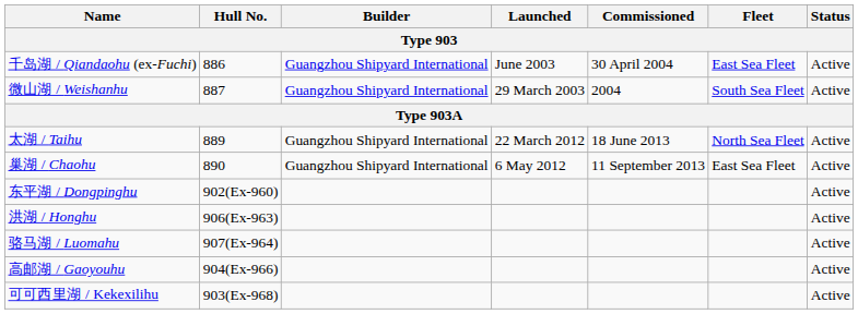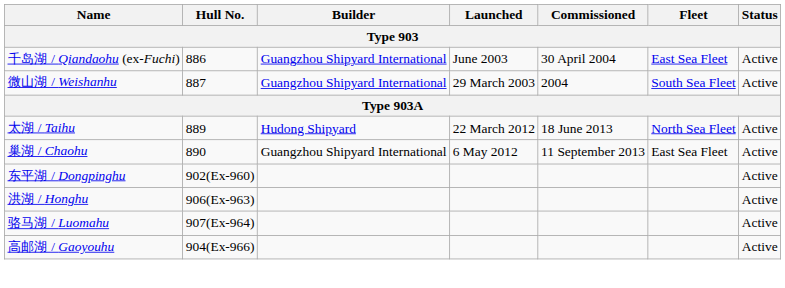 <table class="wikitable">
 <tr>
 <th>Name</th>
 <th>Hull No.</th>
 <th>Builder</th>
 <th>Launched</th>
 <th>Commissioned</th>
 <th>Fleet</th>
 <th>Status</th>
 </tr>
 <tr>
 <th colspan=7><strong>Type 903</strong></th>
 </tr>
 <tr>
 <td><a href='#'>千岛湖 / <em>Qiandaohu</em></a> (ex-<em>Fuchi</em>)</td>
 <td>886</td>
 <td><a href='#'>Guangzhou Shipyard International</a></td>
 <td>June 2003</td>
 <td>30 April 2004</td>
 <td><a href='#'>East Sea Fleet</a></td>
 <td>Active</td>
 </tr>
 <tr>
 <td><a href='#'>微山湖 / <em>Weishanhu</em></a></td>
 <td>887</td>
 <td><a href='#'>Guangzhou Shipyard International</a></td>
 <td>29 March 2003</td>
 <td>2004</td>
 <td><a href='#'>South Sea Fleet</a></td>
 <td>Active</td>
 </tr>
 <tr>
 <th colspan=7><strong>Type 903A</strong></th>
 </tr>
 <tr>
 <td><a href='#'>太湖 / <em>Taihu</em></a></td>
 <td>889</td>
-<td>Guangzhou Shipyard International</td>
+<td><a href='#'>Hudong Shipyard</a></td>
 <td>22 March 2012</td>
 <td>18 June 2013</td>
 <td><a href='#'>North Sea Fleet</a></td>
 <td>Active</td>
 </tr>
 <tr>
 <td><a href='#'>巢湖 / <em>Chaohu</em></a></td>
 <td>890</td>
 <td>Guangzhou Shipyard International</td>
 <td>6 May 2012</td>
 <td>11 September 2013</td>
 <td>East Sea Fleet</td>
 <td>Active</td>
 </tr>
 <tr>
 <td><a href='#'>东平湖 / <em>Dongpinghu</em></a></td>
 <td>902(Ex-960)</td>
 <td></td>
 <td></td>
 <td></td>
 <td></td>
 <td>Active</td>
 </tr>
 <tr>
 <td><a href='#'>洪湖 / <em>Honghu</em></a></td>
 <td>906(Ex-963)</td>
 <td></td>
 <td></td>
 <td></td>
 <td></td>
 <td>Active</td>
 </tr>
 <tr>
 <td><a href='#'>骆马湖 / <em>Luomahu</em></a></td>
 <td>907(Ex-964)</td>
 <td></td>
 <td></td>
 <td></td>
 <td></td>
 <td>Active</td>
 </tr>
 <tr>
 <td><a href='#'>高邮湖 / <em>Gaoyouhu</em></a></td>
 <td>904(Ex-966)</td>
 <td></td>
 <td></td>
 <td></td>
 <td></td>
 <td>Active</td>
 </tr>
-<tr>
-<td><a href='#'>可可西里湖 / Kekexilihu</a></td>
-<td>903(Ex-968)</td>
-<td></td>
-<td></td>
-<td></td>
-<td></td>
-<td>Active</td>
-</tr>
 </table>
